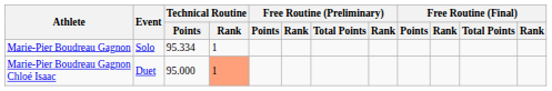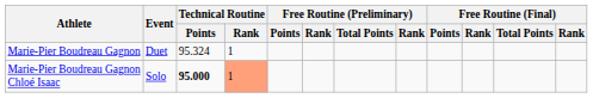 <table class=wikitable style="font-size:90%">
 <tr>
 <th rowspan="2">Athlete</th>
 <th rowspan="2">Event</th>
 <th colspan="2">Technical Routine</th>
 <th colspan="4">Free Routine (Preliminary)</th>
 <th colspan="4">Free Routine (Final)</th>
 </tr>
 <tr>
 <th>Points</th>
 <th>Rank</th>
 <th>Points</th>
 <th>Rank</th>
 <th>Total Points</th>
 <th>Rank</th>
 <th>Points</th>
 <th>Rank</th>
 <th>Total Points</th>
 <th>Rank</th>
 </tr>
 <tr>
 <td><a href='#'>Marie-Pier Boudreau Gagnon</a></td>
-<td><a href='#'>Solo</a></td>
-<td>95.334</td>
+<td><a href='#'>Duet</a></td>
+<td>95.324</td>
 <td>1</td>
 <td></td>
 <td></td>
 <td></td>
 <td></td>
 <td></td>
 <td></td>
 <td></td>
 <td></td>
 </tr>
 <tr>
 <td><a href='#'>Marie-Pier Boudreau Gagnon</a><br><a href='#'>Chloé Isaac</a></td>
-<td><a href='#'>Duet</a></td>
-<td>95.000</td>
+<td><a href='#'>Solo</a></td>
+<td><strong>95.000</strong></td>
 <td style="background: lightsalmon;">1</td>
 <td></td>
 <td></td>
 <td></td>
 <td></td>
 <td></td>
 <td></td>
 <td></td>
 <td></td>
 </tr>
 </table>
